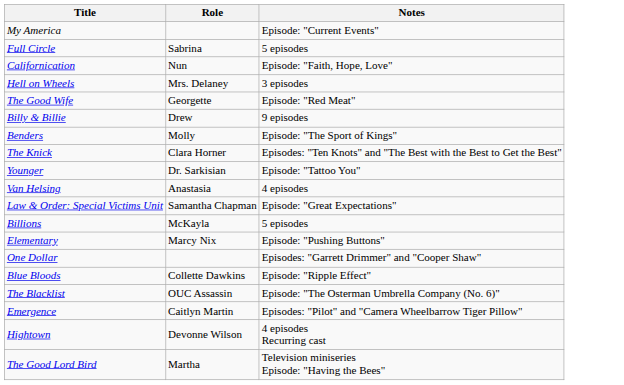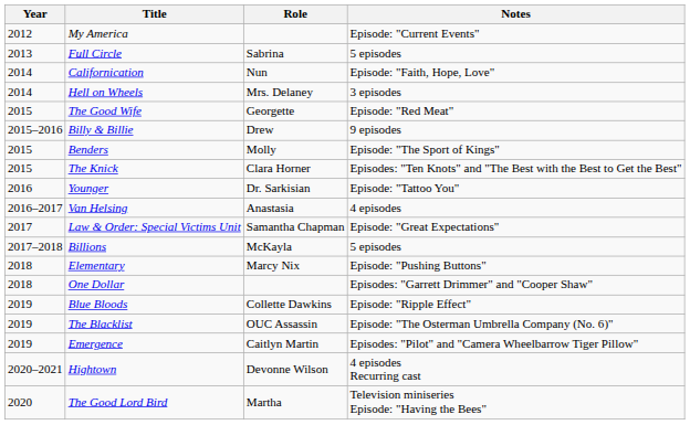 <table class="wikitable sortable">
 <tr>
+<th>Year</th>
 <th>Title</th>
 <th>Role</th>
 <th>Notes</th>
 </tr>
 <tr>
+<td>2012</td>
 <td><em>My America</em></td>
 <td></td>
 <td>Episode: "Current Events"</td>
 </tr>
 <tr>
+<td>2013</td>
 <td><em><a href='#'>Full Circle</a></em></td>
 <td>Sabrina</td>
 <td>5 episodes</td>
 </tr>
 <tr>
+<td>2014</td>
 <td><em><a href='#'>Californication</a></em></td>
 <td>Nun</td>
 <td>Episode: "Faith, Hope, Love"</td>
 </tr>
 <tr>
+<td>2014</td>
 <td><em><a href='#'>Hell on Wheels</a></em></td>
 <td>Mrs. Delaney</td>
 <td>3 episodes</td>
 </tr>
 <tr>
+<td>2015</td>
 <td><em><a href='#'>The Good Wife</a></em></td>
 <td>Georgette</td>
 <td>Episode: "Red Meat"</td>
 </tr>
 <tr>
+<td>2015–2016</td>
 <td><em><a href='#'>Billy & Billie</a></em></td>
 <td>Drew</td>
 <td>9 episodes</td>
 </tr>
 <tr>
+<td>2015</td>
 <td><em><a href='#'>Benders</a></em></td>
 <td>Molly</td>
 <td>Episode: "The Sport of Kings"</td>
 </tr>
 <tr>
+<td>2015</td>
 <td><em><a href='#'>The Knick</a></em></td>
 <td>Clara Horner</td>
 <td>Episodes: "Ten Knots" and "The Best with the Best to Get the Best"</td>
 </tr>
 <tr>
+<td>2016</td>
 <td><em><a href='#'>Younger</a></em></td>
 <td>Dr. Sarkisian</td>
 <td>Episode: "Tattoo You"</td>
 </tr>
 <tr>
+<td>2016–2017</td>
 <td><em><a href='#'>Van Helsing</a></em></td>
 <td>Anastasia</td>
 <td>4 episodes</td>
 </tr>
 <tr>
+<td>2017</td>
 <td><em><a href='#'>Law & Order: Special Victims Unit</a></em></td>
 <td>Samantha Chapman</td>
 <td>Episode: "Great Expectations"</td>
 </tr>
 <tr>
+<td>2017–2018</td>
 <td><em><a href='#'>Billions</a></em></td>
 <td>McKayla</td>
 <td>5 episodes</td>
 </tr>
 <tr>
+<td>2018</td>
 <td><em><a href='#'>Elementary</a></em></td>
 <td>Marcy Nix</td>
 <td>Episode: "Pushing Buttons"</td>
 </tr>
 <tr>
+<td>2018</td>
 <td><em><a href='#'>One Dollar</a></em></td>
 <td></td>
 <td>Episodes: "Garrett Drimmer" and "Cooper Shaw"</td>
 </tr>
 <tr>
+<td>2019</td>
 <td><em><a href='#'>Blue Bloods</a></em></td>
 <td>Collette Dawkins</td>
 <td>Episode: "Ripple Effect"</td>
 </tr>
 <tr>
+<td>2019</td>
 <td><em><a href='#'>The Blacklist</a></em></td>
 <td>OUC Assassin</td>
 <td>Episode: "The Osterman Umbrella Company (No. 6)"</td>
 </tr>
 <tr>
+<td>2019</td>
 <td><em><a href='#'>Emergence</a></em></td>
 <td>Caitlyn Martin</td>
 <td>Episodes: "Pilot" and "Camera Wheelbarrow Tiger Pillow"</td>
 </tr>
 <tr>
+<td>2020–2021</td>
 <td><em><a href='#'>Hightown</a></em></td>
 <td>Devonne Wilson</td>
 <td>4 episodes<br>Recurring cast</td>
 </tr>
 <tr>
+<td>2020</td>
 <td><em><a href='#'>The Good Lord Bird</a></em></td>
 <td>Martha</td>
 <td>Television miniseries<br>Episode: "Having the Bees"</td>
 </tr>
 </table>
